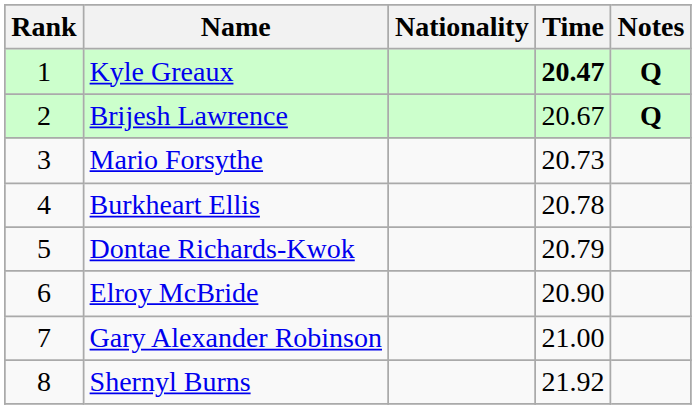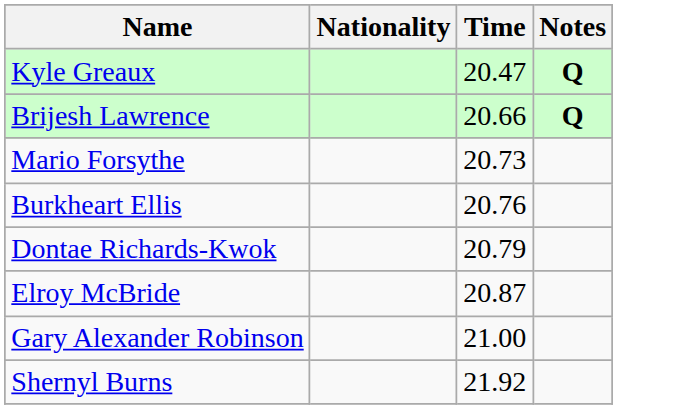 <table class="wikitable sortable" style="text-align:center">
 <tr>
-<th>Rank</th>
 <th>Name</th>
 <th>Nationality</th>
 <th>Time</th>
 <th>Notes</th>
 </tr>
 <tr bgcolor=ccffcc>
-<td align=center>1</td>
 <td align=left><a href='#'>Kyle Greaux</a></td>
 <td align=left></td>
-<td><strong>20.47</strong></td>
+<td>20.47</td>
 <td><strong>Q</strong></td>
 </tr>
 <tr bgcolor=ccffcc>
-<td align=center>2</td>
 <td align=left><a href='#'>Brijesh Lawrence</a></td>
 <td align=left></td>
-<td>20.67</td>
+<td>20.66</td>
 <td><strong>Q</strong></td>
 </tr>
 <tr>
-<td align=center>3</td>
 <td align=left><a href='#'>Mario Forsythe</a></td>
 <td align=left></td>
 <td>20.73</td>
 <td></td>
 </tr>
 <tr>
-<td align=center>4</td>
 <td align=left><a href='#'>Burkheart Ellis</a></td>
 <td align=left></td>
-<td>20.78</td>
+<td>20.76</td>
 <td></td>
 </tr>
 <tr>
-<td align=center>5</td>
 <td align=left><a href='#'>Dontae Richards-Kwok</a></td>
 <td align=left></td>
 <td>20.79</td>
 <td></td>
 </tr>
 <tr>
-<td align=center>6</td>
 <td align=left><a href='#'>Elroy McBride</a></td>
 <td align=left></td>
-<td>20.90</td>
+<td>20.87</td>
 <td></td>
 </tr>
 <tr>
-<td align=center>7</td>
 <td align=left><a href='#'>Gary Alexander Robinson</a></td>
 <td align=left></td>
 <td>21.00</td>
 <td></td>
 </tr>
 <tr>
-<td align=center>8</td>
 <td align=left><a href='#'>Shernyl Burns</a></td>
 <td align=left></td>
 <td>21.92</td>
 <td></td>
 </tr>
 </table>
